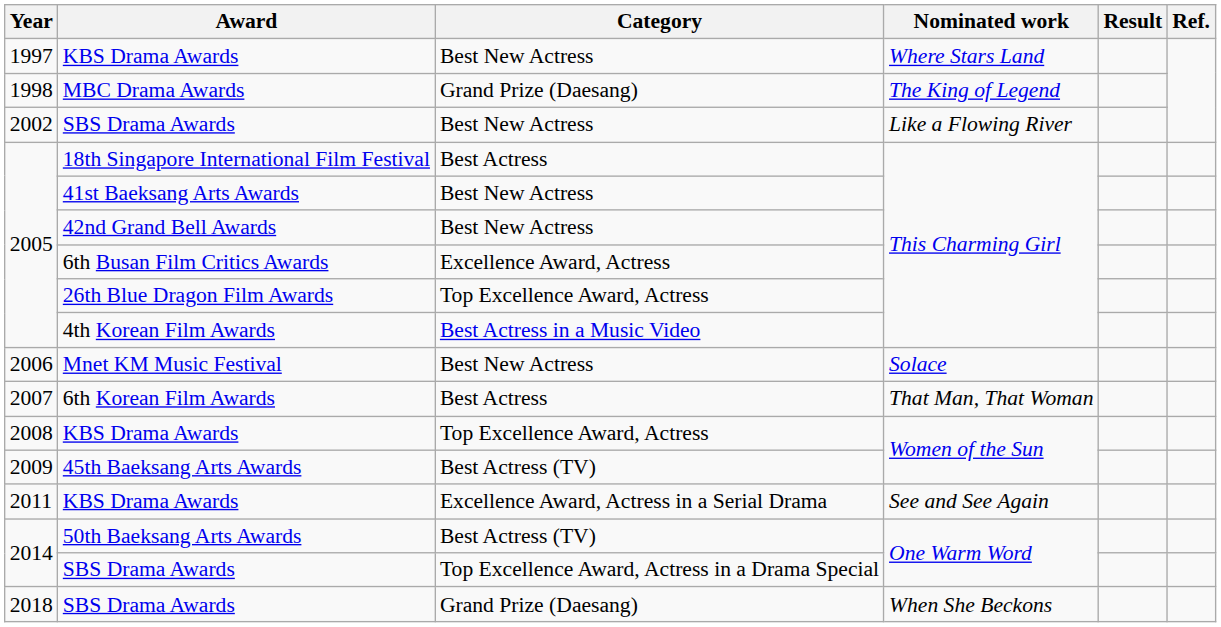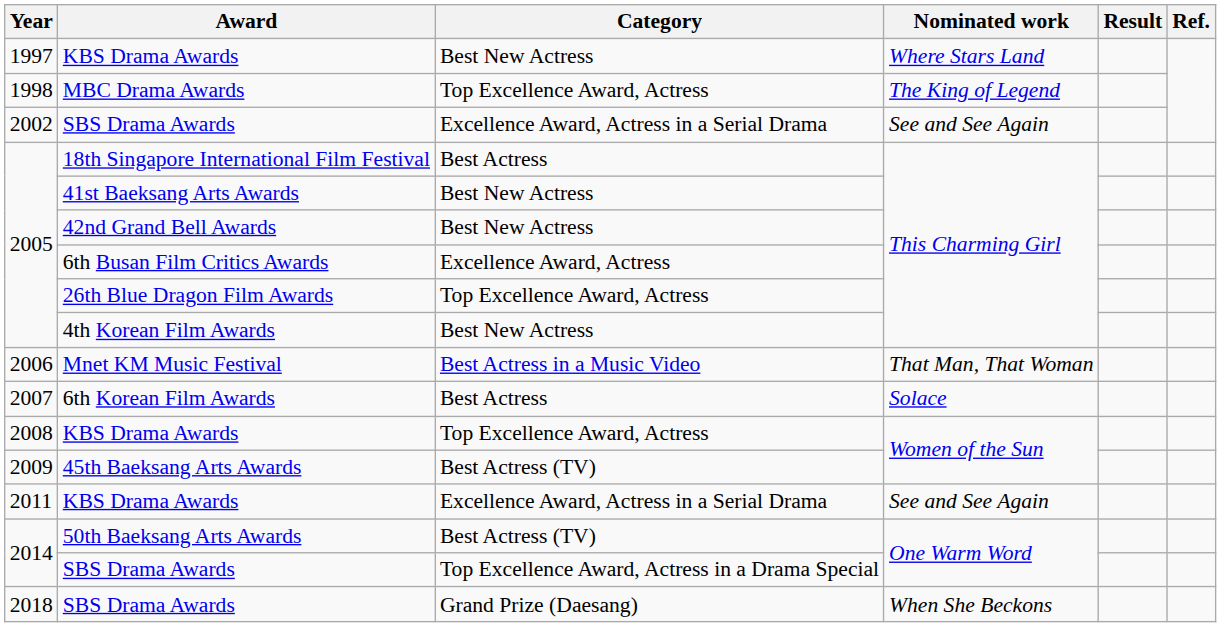 <table class="wikitable sortable">
 <tr>
 <th>Year</th>
 <th>Award</th>
 <th>Category</th>
 <th>Nominated work</th>
 <th>Result</th>
 <th>Ref.</th>
 </tr>
 <tr>
 <td>1997</td>
 <td><a href='#'>KBS Drama Awards</a></td>
 <td>Best New Actress</td>
 <td><em><a href='#'>Where Stars Land</a></em></td>
 <td></td>
 <td rowspan=3></td>
 </tr>
 <tr>
 <td>1998</td>
 <td><a href='#'>MBC Drama Awards</a></td>
-<td>Grand Prize (Daesang)</td>
+<td>Top Excellence Award, Actress</td>
 <td><em><a href='#'>The King of Legend</a></em></td>
 <td></td>
 </tr>
 <tr>
 <td>2002</td>
 <td><a href='#'>SBS Drama Awards</a></td>
-<td>Best New Actress</td>
-<td><em>Like a Flowing River</em></td>
+<td>Excellence Award, Actress in a Serial Drama</td>
+<td><em>See and See Again</em></td>
 <td></td>
 </tr>
 <tr>
 <td rowspan=6>2005</td>
 <td><a href='#'>18th Singapore International Film Festival</a></td>
 <td>Best Actress</td>
 <td rowspan=6><em><a href='#'>This Charming Girl</a></em></td>
 <td></td>
 <td></td>
 </tr>
 <tr>
 <td><a href='#'>41st Baeksang Arts Awards</a></td>
 <td>Best New Actress</td>
 <td></td>
 <td></td>
 </tr>
 <tr>
 <td><a href='#'>42nd Grand Bell Awards</a></td>
 <td>Best New Actress</td>
 <td></td>
 <td></td>
 </tr>
 <tr>
 <td>6th <a href='#'>Busan Film Critics Awards</a></td>
 <td>Excellence Award, Actress</td>
 <td></td>
 <td></td>
 </tr>
 <tr>
 <td><a href='#'>26th Blue Dragon Film Awards</a></td>
 <td>Top Excellence Award, Actress</td>
 <td></td>
 <td></td>
 </tr>
 <tr>
 <td>4th <a href='#'>Korean Film Awards</a></td>
-<td><a href='#'>Best Actress in a Music Video</a></td>
+<td>Best New Actress</td>
 <td></td>
 <td></td>
 </tr>
 <tr>
 <td>2006</td>
 <td><a href='#'>Mnet KM Music Festival</a></td>
-<td>Best New Actress</td>
-<td><em><a href='#'>Solace</a></em></td>
+<td><a href='#'>Best Actress in a Music Video</a></td>
+<td><em>That Man, That Woman</em></td>
 <td></td>
 <td></td>
 </tr>
 <tr>
 <td>2007</td>
 <td>6th <a href='#'>Korean Film Awards</a></td>
 <td>Best Actress</td>
-<td><em>That Man, That Woman</em></td>
+<td><em><a href='#'>Solace</a></em></td>
 <td></td>
 <td></td>
 </tr>
 <tr>
 <td>2008</td>
 <td><a href='#'>KBS Drama Awards</a></td>
 <td>Top Excellence Award, Actress</td>
 <td rowspan=2><em><a href='#'>Women of the Sun</a></em></td>
 <td></td>
 <td></td>
 </tr>
 <tr>
 <td>2009</td>
 <td><a href='#'>45th Baeksang Arts Awards</a></td>
 <td>Best Actress (TV)</td>
 <td></td>
 <td></td>
 </tr>
 <tr>
 <td>2011</td>
 <td><a href='#'>KBS Drama Awards</a></td>
 <td>Excellence Award, Actress in a Serial Drama</td>
 <td><em>See and See Again</em></td>
 <td></td>
 <td></td>
 </tr>
 <tr>
 <td rowspan=2>2014</td>
 <td><a href='#'>50th Baeksang Arts Awards</a></td>
 <td>Best Actress (TV)</td>
 <td rowspan=2><em><a href='#'>One Warm Word</a></em></td>
 <td></td>
 <td></td>
 </tr>
 <tr>
 <td><a href='#'>SBS Drama Awards</a></td>
 <td>Top Excellence Award, Actress in a Drama Special</td>
 <td></td>
 <td></td>
 </tr>
 <tr>
 <td>2018</td>
 <td><a href='#'>SBS Drama Awards</a></td>
 <td>Grand Prize (Daesang)</td>
 <td><em>When She Beckons</em></td>
 <td></td>
 <td></td>
 </tr>
 </table>
